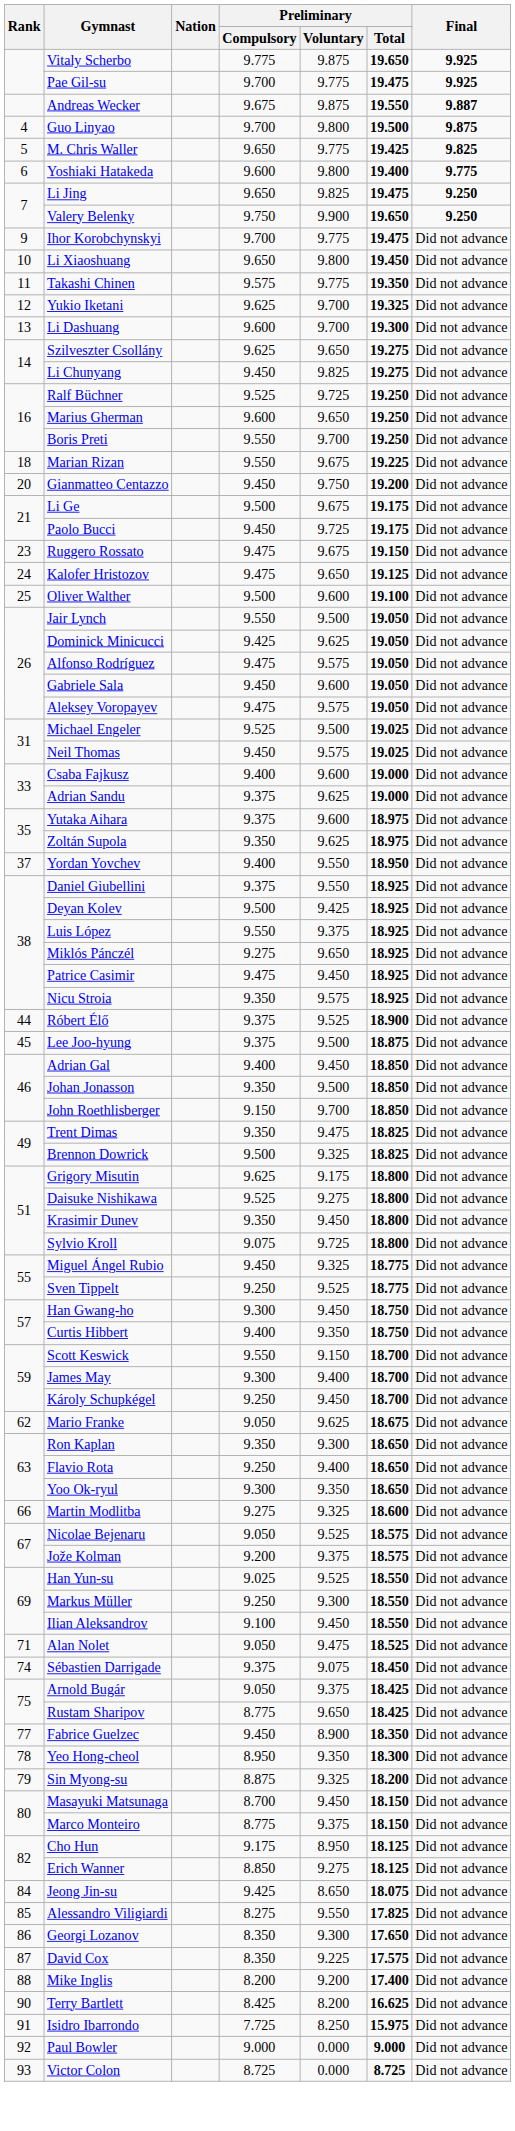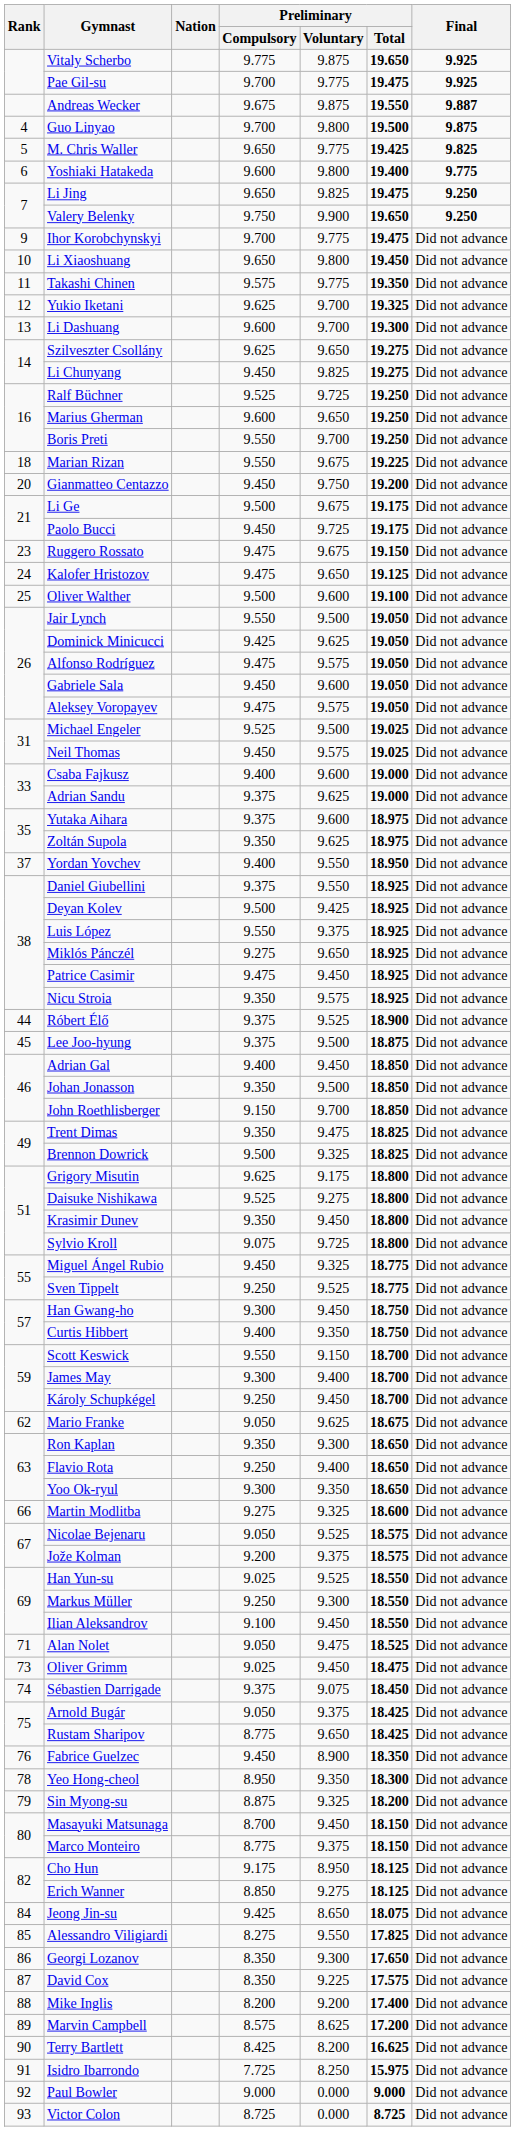 <table class="wikitable sortable" style="text-align:center">
 <tr>
 <th rowspan=2>Rank</th>
 <th rowspan=2>Gymnast</th>
 <th rowspan=2>Nation</th>
 <th colspan=3>Preliminary</th>
 <th rowspan=2>Final</th>
 </tr>
 <tr>
 <th>Compulsory</th>
 <th>Voluntary</th>
 <th>Total</th>
 </tr>
 <tr>
 <td rowspan=2></td>
 <td align=left data-sort-value=Scherbo><a href='#'>Vitaly Scherbo</a></td>
 <td align=left></td>
 <td>9.775</td>
 <td>9.875</td>
 <td><strong>19.650</strong></td>
 <td><strong>9.925</strong></td>
 </tr>
 <tr>
 <td align=left data-sort-value=Pae><a href='#'>Pae Gil-su</a></td>
 <td align=left></td>
 <td>9.700</td>
 <td>9.775</td>
 <td><strong>19.475</strong></td>
 <td><strong>9.925</strong></td>
 </tr>
 <tr>
 <td></td>
 <td align=left data-sort-value=Wecker><a href='#'>Andreas Wecker</a></td>
 <td align=left></td>
 <td>9.675</td>
 <td>9.875</td>
 <td><strong>19.550</strong></td>
 <td><strong>9.887</strong></td>
 </tr>
 <tr>
 <td>4</td>
 <td align=left data-sort-value=Guo><a href='#'>Guo Linyao</a></td>
 <td align=left></td>
 <td>9.700</td>
 <td>9.800</td>
 <td><strong>19.500</strong></td>
 <td><strong>9.875</strong></td>
 </tr>
 <tr>
 <td>5</td>
 <td align=left data-sort-value=Waller><a href='#'>M. Chris Waller</a></td>
 <td align=left></td>
 <td>9.650</td>
 <td>9.775</td>
 <td><strong>19.425</strong></td>
 <td><strong>9.825</strong></td>
 </tr>
 <tr>
 <td>6</td>
 <td align=left data-sort-value=Hatakeda><a href='#'>Yoshiaki Hatakeda</a></td>
 <td align=left></td>
 <td>9.600</td>
 <td>9.800</td>
 <td><strong>19.400</strong></td>
 <td><strong>9.775</strong></td>
 </tr>
 <tr>
 <td rowspan=2>7</td>
 <td align=left data-sort-value=Li><a href='#'>Li Jing</a></td>
 <td align=left></td>
 <td>9.650</td>
 <td>9.825</td>
 <td><strong>19.475</strong></td>
 <td><strong>9.250</strong></td>
 </tr>
 <tr>
 <td align=left data-sort-value=Belenky><a href='#'>Valery Belenky</a></td>
 <td align=left></td>
 <td>9.750</td>
 <td>9.900</td>
 <td><strong>19.650</strong></td>
 <td><strong>9.250</strong></td>
 </tr>
 <tr>
 <td>9</td>
 <td align=left data-sort-value=Korobchynskyi><a href='#'>Ihor Korobchynskyi</a></td>
 <td align=left></td>
 <td>9.700</td>
 <td>9.775</td>
 <td><strong>19.475</strong></td>
 <td data-sort-value=0.000>Did not advance</td>
 </tr>
 <tr>
 <td>10</td>
 <td align=left data-sort-value=Li><a href='#'>Li Xiaoshuang</a></td>
 <td align=left></td>
 <td>9.650</td>
 <td>9.800</td>
 <td><strong>19.450</strong></td>
 <td data-sort-value=0.000>Did not advance</td>
 </tr>
 <tr>
 <td>11</td>
 <td align=left data-sort-value=Chinen><a href='#'>Takashi Chinen</a></td>
 <td align=left></td>
 <td>9.575</td>
 <td>9.775</td>
 <td><strong>19.350</strong></td>
 <td data-sort-value=0.000>Did not advance</td>
 </tr>
 <tr>
 <td>12</td>
 <td align=left data-sort-value=Iketani><a href='#'>Yukio Iketani</a></td>
 <td align=left></td>
 <td>9.625</td>
 <td>9.700</td>
 <td><strong>19.325</strong></td>
 <td data-sort-value=0.000>Did not advance</td>
 </tr>
 <tr>
 <td>13</td>
 <td align=left data-sort-value=Li><a href='#'>Li Dashuang</a></td>
 <td align=left></td>
 <td>9.600</td>
 <td>9.700</td>
 <td><strong>19.300</strong></td>
 <td data-sort-value=0.000>Did not advance</td>
 </tr>
 <tr>
 <td rowspan=2>14</td>
 <td align=left data-sort-value=Csollány><a href='#'>Szilveszter Csollány</a></td>
 <td align=left></td>
 <td>9.625</td>
 <td>9.650</td>
 <td><strong>19.275</strong></td>
 <td data-sort-value=0.000>Did not advance</td>
 </tr>
 <tr>
 <td align=left data-sort-value=Li><a href='#'>Li Chunyang</a></td>
 <td align=left></td>
 <td>9.450</td>
 <td>9.825</td>
 <td><strong>19.275</strong></td>
 <td data-sort-value=0.000>Did not advance</td>
 </tr>
 <tr>
 <td rowspan=3>16</td>
 <td align=left data-sort-value=Büchner><a href='#'>Ralf Büchner</a></td>
 <td align=left></td>
 <td>9.525</td>
 <td>9.725</td>
 <td><strong>19.250</strong></td>
 <td data-sort-value=0.000>Did not advance</td>
 </tr>
 <tr>
 <td align=left data-sort-value=Gherman><a href='#'>Marius Gherman</a></td>
 <td align=left></td>
 <td>9.600</td>
 <td>9.650</td>
 <td><strong>19.250</strong></td>
 <td data-sort-value=0.000>Did not advance</td>
 </tr>
 <tr>
 <td align=left data-sort-value=Preti><a href='#'>Boris Preti</a></td>
 <td align=left></td>
 <td>9.550</td>
 <td>9.700</td>
 <td><strong>19.250</strong></td>
 <td data-sort-value=0.000>Did not advance</td>
 </tr>
 <tr>
 <td>18</td>
 <td align=left data-sort-value=Rizan><a href='#'>Marian Rizan</a></td>
 <td align=left></td>
 <td>9.550</td>
 <td>9.675</td>
 <td><strong>19.225</strong></td>
 <td data-sort-value=0.000>Did not advance</td>
 </tr>
 <tr>
 <td>20</td>
 <td align=left data-sort-value=Centazzo><a href='#'>Gianmatteo Centazzo</a></td>
 <td align=left></td>
 <td>9.450</td>
 <td>9.750</td>
 <td><strong>19.200</strong></td>
 <td data-sort-value=0.000>Did not advance</td>
 </tr>
 <tr>
 <td rowspan=2>21</td>
 <td align=left data-sort-value=Li><a href='#'>Li Ge</a></td>
 <td align=left></td>
 <td>9.500</td>
 <td>9.675</td>
 <td><strong>19.175</strong></td>
 <td data-sort-value=0.000>Did not advance</td>
 </tr>
 <tr>
 <td align=left data-sort-value=Bucci><a href='#'>Paolo Bucci</a></td>
 <td align=left></td>
 <td>9.450</td>
 <td>9.725</td>
 <td><strong>19.175</strong></td>
 <td data-sort-value=0.000>Did not advance</td>
 </tr>
 <tr>
 <td>23</td>
 <td align=left data-sort-value=Rossato><a href='#'>Ruggero Rossato</a></td>
 <td align=left></td>
 <td>9.475</td>
 <td>9.675</td>
 <td><strong>19.150</strong></td>
 <td data-sort-value=0.000>Did not advance</td>
 </tr>
 <tr>
 <td>24</td>
 <td align=left data-sort-value=Hristozov><a href='#'>Kalofer Hristozov</a></td>
 <td align=left></td>
 <td>9.475</td>
 <td>9.650</td>
 <td><strong>19.125</strong></td>
 <td data-sort-value=0.000>Did not advance</td>
 </tr>
 <tr>
 <td>25</td>
 <td align=left data-sort-value=Walther><a href='#'>Oliver Walther</a></td>
 <td align=left></td>
 <td>9.500</td>
 <td>9.600</td>
 <td><strong>19.100</strong></td>
 <td data-sort-value=0.000>Did not advance</td>
 </tr>
 <tr>
 <td rowspan=5>26</td>
 <td align=left data-sort-value=Lynch><a href='#'>Jair Lynch</a></td>
 <td align=left></td>
 <td>9.550</td>
 <td>9.500</td>
 <td><strong>19.050</strong></td>
 <td data-sort-value=0.000>Did not advance</td>
 </tr>
 <tr>
 <td align=left data-sort-value=Minicucci jr.><a href='#'>Dominick Minicucci</a></td>
 <td align=left></td>
 <td>9.425</td>
 <td>9.625</td>
 <td><strong>19.050</strong></td>
 <td data-sort-value=0.000>Did not advance</td>
 </tr>
 <tr>
 <td align=left data-sort-value=Rodríguez><a href='#'>Alfonso Rodríguez</a></td>
 <td align=left></td>
 <td>9.475</td>
 <td>9.575</td>
 <td><strong>19.050</strong></td>
 <td data-sort-value=0.000>Did not advance</td>
 </tr>
 <tr>
 <td align=left data-sort-value=Sala><a href='#'>Gabriele Sala</a></td>
 <td align=left></td>
 <td>9.450</td>
 <td>9.600</td>
 <td><strong>19.050</strong></td>
 <td data-sort-value=0.000>Did not advance</td>
 </tr>
 <tr>
 <td align=left data-sort-value=Voropayev><a href='#'>Aleksey Voropayev</a></td>
 <td align=left></td>
 <td>9.475</td>
 <td>9.575</td>
 <td><strong>19.050</strong></td>
 <td data-sort-value=0.000>Did not advance</td>
 </tr>
 <tr>
 <td rowspan=2>31</td>
 <td align=left data-sort-value=Engeler><a href='#'>Michael Engeler</a></td>
 <td align=left></td>
 <td>9.525</td>
 <td>9.500</td>
 <td><strong>19.025</strong></td>
 <td data-sort-value=0.000>Did not advance</td>
 </tr>
 <tr>
 <td align=left data-sort-value=Thomas><a href='#'>Neil Thomas</a></td>
 <td align=left></td>
 <td>9.450</td>
 <td>9.575</td>
 <td><strong>19.025</strong></td>
 <td data-sort-value=0.000>Did not advance</td>
 </tr>
 <tr>
 <td rowspan=2>33</td>
 <td align=left data-sort-value=Fajkusz><a href='#'>Csaba Fajkusz</a></td>
 <td align=left></td>
 <td>9.400</td>
 <td>9.600</td>
 <td><strong>19.000</strong></td>
 <td data-sort-value=0.000>Did not advance</td>
 </tr>
 <tr>
 <td align=left data-sort-value=Sandu><a href='#'>Adrian Sandu</a></td>
 <td align=left></td>
 <td>9.375</td>
 <td>9.625</td>
 <td><strong>19.000</strong></td>
 <td data-sort-value=0.000>Did not advance</td>
 </tr>
 <tr>
 <td rowspan=2>35</td>
 <td align=left data-sort-value=Aihara><a href='#'>Yutaka Aihara</a></td>
 <td align=left></td>
 <td>9.375</td>
 <td>9.600</td>
 <td><strong>18.975</strong></td>
 <td data-sort-value=0.000>Did not advance</td>
 </tr>
 <tr>
 <td align=left data-sort-value=Supola><a href='#'>Zoltán Supola</a></td>
 <td align=left></td>
 <td>9.350</td>
 <td>9.625</td>
 <td><strong>18.975</strong></td>
 <td data-sort-value=0.000>Did not advance</td>
 </tr>
 <tr>
 <td>37</td>
 <td align=left data-sort-value=Yovchev><a href='#'>Yordan Yovchev</a></td>
 <td align=left></td>
 <td>9.400</td>
 <td>9.550</td>
 <td><strong>18.950</strong></td>
 <td data-sort-value=0.000>Did not advance</td>
 </tr>
 <tr>
 <td rowspan=6>38</td>
 <td align=left data-sort-value=Giubellini><a href='#'>Daniel Giubellini</a></td>
 <td align=left></td>
 <td>9.375</td>
 <td>9.550</td>
 <td><strong>18.925</strong></td>
 <td data-sort-value=0.000>Did not advance</td>
 </tr>
 <tr>
 <td align=left data-sort-value=Kolev><a href='#'>Deyan Kolev</a></td>
 <td align=left></td>
 <td>9.500</td>
 <td>9.425</td>
 <td><strong>18.925</strong></td>
 <td data-sort-value=0.000>Did not advance</td>
 </tr>
 <tr>
 <td align=left data-sort-value=López><a href='#'>Luis López</a></td>
 <td align=left></td>
 <td>9.550</td>
 <td>9.375</td>
 <td><strong>18.925</strong></td>
 <td data-sort-value=0.000>Did not advance</td>
 </tr>
 <tr>
 <td align=left data-sort-value=Pánczél><a href='#'>Miklós Pánczél</a></td>
 <td align=left></td>
 <td>9.275</td>
 <td>9.650</td>
 <td><strong>18.925</strong></td>
 <td data-sort-value=0.000>Did not advance</td>
 </tr>
 <tr>
 <td align=left data-sort-value=Casimir><a href='#'>Patrice Casimir</a></td>
 <td align=left></td>
 <td>9.475</td>
 <td>9.450</td>
 <td><strong>18.925</strong></td>
 <td data-sort-value=0.000>Did not advance</td>
 </tr>
 <tr>
 <td align=left data-sort-value=Stroia><a href='#'>Nicu Stroia</a></td>
 <td align=left></td>
 <td>9.350</td>
 <td>9.575</td>
 <td><strong>18.925</strong></td>
 <td data-sort-value=0.000>Did not advance</td>
 </tr>
 <tr>
 <td>44</td>
 <td align=left data-sort-value=Élő><a href='#'>Róbert Élő</a></td>
 <td align=left></td>
 <td>9.375</td>
 <td>9.525</td>
 <td><strong>18.900</strong></td>
 <td data-sort-value=0.000>Did not advance</td>
 </tr>
 <tr>
 <td>45</td>
 <td align=left data-sort-value=Lee><a href='#'>Lee Joo-hyung</a></td>
 <td align=left></td>
 <td>9.375</td>
 <td>9.500</td>
 <td><strong>18.875</strong></td>
 <td data-sort-value=0.000>Did not advance</td>
 </tr>
 <tr>
 <td rowspan=3>46</td>
 <td align=left data-sort-value=Gal><a href='#'>Adrian Gal</a></td>
 <td align=left></td>
 <td>9.400</td>
 <td>9.450</td>
 <td><strong>18.850</strong></td>
 <td data-sort-value=0.000>Did not advance</td>
 </tr>
 <tr>
 <td align=left data-sort-value=Jonasson><a href='#'>Johan Jonasson</a></td>
 <td align=left></td>
 <td>9.350</td>
 <td>9.500</td>
 <td><strong>18.850</strong></td>
 <td data-sort-value=0.000>Did not advance</td>
 </tr>
 <tr>
 <td align=left data-sort-value=Roethlisberger><a href='#'>John Roethlisberger</a></td>
 <td align=left></td>
 <td>9.150</td>
 <td>9.700</td>
 <td><strong>18.850</strong></td>
 <td data-sort-value=0.000>Did not advance</td>
 </tr>
 <tr>
 <td rowspan=2>49</td>
 <td align=left data-sort-value=Dimas><a href='#'>Trent Dimas</a></td>
 <td align=left></td>
 <td>9.350</td>
 <td>9.475</td>
 <td><strong>18.825</strong></td>
 <td data-sort-value=0.000>Did not advance</td>
 </tr>
 <tr>
 <td align=left data-sort-value=Dowrick><a href='#'>Brennon Dowrick</a></td>
 <td align=left></td>
 <td>9.500</td>
 <td>9.325</td>
 <td><strong>18.825</strong></td>
 <td data-sort-value=0.000>Did not advance</td>
 </tr>
 <tr>
 <td rowspan=4>51</td>
 <td align=left data-sort-value=Misutin><a href='#'>Grigory Misutin</a></td>
 <td align=left></td>
 <td>9.625</td>
 <td>9.175</td>
 <td><strong>18.800</strong></td>
 <td data-sort-value=0.000>Did not advance</td>
 </tr>
 <tr>
 <td align=left data-sort-value=Nishikawa><a href='#'>Daisuke Nishikawa</a></td>
 <td align=left></td>
 <td>9.525</td>
 <td>9.275</td>
 <td><strong>18.800</strong></td>
 <td data-sort-value=0.000>Did not advance</td>
 </tr>
 <tr>
 <td align=left data-sort-value=Dunev><a href='#'>Krasimir Dunev</a></td>
 <td align=left></td>
 <td>9.350</td>
 <td>9.450</td>
 <td><strong>18.800</strong></td>
 <td data-sort-value=0.000>Did not advance</td>
 </tr>
 <tr>
 <td align=left data-sort-value=Kroll><a href='#'>Sylvio Kroll</a></td>
 <td align=left></td>
 <td>9.075</td>
 <td>9.725</td>
 <td><strong>18.800</strong></td>
 <td data-sort-value=0.000>Did not advance</td>
 </tr>
 <tr>
 <td rowspan=2>55</td>
 <td align=left data-sort-value=Rubio><a href='#'>Miguel Ángel Rubio</a></td>
 <td align=left></td>
 <td>9.450</td>
 <td>9.325</td>
 <td><strong>18.775</strong></td>
 <td data-sort-value=0.000>Did not advance</td>
 </tr>
 <tr>
 <td align=left data-sort-value=Tippelt><a href='#'>Sven Tippelt</a></td>
 <td align=left></td>
 <td>9.250</td>
 <td>9.525</td>
 <td><strong>18.775</strong></td>
 <td data-sort-value=0.000>Did not advance</td>
 </tr>
 <tr>
 <td rowspan=2>57</td>
 <td align=left data-sort-value=Han><a href='#'>Han Gwang-ho</a></td>
 <td align=left></td>
 <td>9.300</td>
 <td>9.450</td>
 <td><strong>18.750</strong></td>
 <td data-sort-value=0.000>Did not advance</td>
 </tr>
 <tr>
 <td align=left data-sort-value=Hibbert><a href='#'>Curtis Hibbert</a></td>
 <td align=left></td>
 <td>9.400</td>
 <td>9.350</td>
 <td><strong>18.750</strong></td>
 <td data-sort-value=0.000>Did not advance</td>
 </tr>
 <tr>
 <td rowspan=3>59</td>
 <td align=left data-sort-value=Keswick><a href='#'>Scott Keswick</a></td>
 <td align=left></td>
 <td>9.550</td>
 <td>9.150</td>
 <td><strong>18.700</strong></td>
 <td data-sort-value=0.000>Did not advance</td>
 </tr>
 <tr>
 <td align=left data-sort-value=May><a href='#'>James May</a></td>
 <td align=left></td>
 <td>9.300</td>
 <td>9.400</td>
 <td><strong>18.700</strong></td>
 <td data-sort-value=0.000>Did not advance</td>
 </tr>
 <tr>
 <td align=left data-sort-value=Schupkégel><a href='#'>Károly Schupkégel</a></td>
 <td align=left></td>
 <td>9.250</td>
 <td>9.450</td>
 <td><strong>18.700</strong></td>
 <td data-sort-value=0.000>Did not advance</td>
 </tr>
 <tr>
 <td>62</td>
 <td align=left data-sort-value=Franke><a href='#'>Mario Franke</a></td>
 <td align=left></td>
 <td>9.050</td>
 <td>9.625</td>
 <td><strong>18.675</strong></td>
 <td data-sort-value=0.000>Did not advance</td>
 </tr>
 <tr>
 <td rowspan=3>63</td>
 <td align=left data-sort-value=Kaplan><a href='#'>Ron Kaplan</a></td>
 <td align=left></td>
 <td>9.350</td>
 <td>9.300</td>
 <td><strong>18.650</strong></td>
 <td data-sort-value=0.000>Did not advance</td>
 </tr>
 <tr>
 <td align=left data-sort-value=Rota><a href='#'>Flavio Rota</a></td>
 <td align=left></td>
 <td>9.250</td>
 <td>9.400</td>
 <td><strong>18.650</strong></td>
 <td data-sort-value=0.000>Did not advance</td>
 </tr>
 <tr>
 <td align=left data-sort-value=Yoo><a href='#'>Yoo Ok-ryul</a></td>
 <td align=left></td>
 <td>9.300</td>
 <td>9.350</td>
 <td><strong>18.650</strong></td>
 <td data-sort-value=0.000>Did not advance</td>
 </tr>
 <tr>
 <td>66</td>
 <td align=left data-sort-value=Modlitba><a href='#'>Martin Modlitba</a></td>
 <td align=left></td>
 <td>9.275</td>
 <td>9.325</td>
 <td><strong>18.600</strong></td>
 <td data-sort-value=0.000>Did not advance</td>
 </tr>
 <tr>
 <td rowspan=2>67</td>
 <td align=left data-sort-value=Bejenaru><a href='#'>Nicolae Bejenaru</a></td>
 <td align=left></td>
 <td>9.050</td>
 <td>9.525</td>
 <td><strong>18.575</strong></td>
 <td data-sort-value=0.000>Did not advance</td>
 </tr>
 <tr>
 <td align=left data-sort-value=Kolman><a href='#'>Jože Kolman</a></td>
 <td align=left></td>
 <td>9.200</td>
 <td>9.375</td>
 <td><strong>18.575</strong></td>
 <td data-sort-value=0.000>Did not advance</td>
 </tr>
 <tr>
 <td rowspan=3>69</td>
 <td align=left data-sort-value=Han><a href='#'>Han Yun-su</a></td>
 <td align=left></td>
 <td>9.025</td>
 <td>9.525</td>
 <td><strong>18.550</strong></td>
 <td data-sort-value=0.000>Did not advance</td>
 </tr>
 <tr>
 <td align=left data-sort-value=Müller><a href='#'>Markus Müller</a></td>
 <td align=left></td>
 <td>9.250</td>
 <td>9.300</td>
 <td><strong>18.550</strong></td>
 <td data-sort-value=0.000>Did not advance</td>
 </tr>
 <tr>
 <td align=left data-sort-value=Aleksandrov><a href='#'>Ilian Aleksandrov</a></td>
 <td align=left></td>
 <td>9.100</td>
 <td>9.450</td>
 <td><strong>18.550</strong></td>
 <td data-sort-value=0.000>Did not advance</td>
 </tr>
 <tr>
 <td>71</td>
 <td align=left data-sort-value=Nolet><a href='#'>Alan Nolet</a></td>
 <td align=left></td>
 <td>9.050</td>
 <td>9.475</td>
 <td><strong>18.525</strong></td>
 <td data-sort-value=0.000>Did not advance</td>
 </tr>
 <tr>
+<td>73</td>
+<td align=left data-sort-value=Grimm><a href='#'>Oliver Grimm</a></td>
+<td align=left></td>
+<td>9.025</td>
+<td>9.450</td>
+<td><strong>18.475</strong></td>
+<td data-sort-value=0.000>Did not advance</td>
+</tr>
+<tr>
 <td>74</td>
 <td align=left data-sort-value=Darrigade><a href='#'>Sébastien Darrigade</a></td>
 <td align=left></td>
 <td>9.375</td>
 <td>9.075</td>
 <td><strong>18.450</strong></td>
 <td data-sort-value=0.000>Did not advance</td>
 </tr>
 <tr>
 <td rowspan=2>75</td>
 <td align=left data-sort-value=Bugár><a href='#'>Arnold Bugár</a></td>
 <td align=left></td>
 <td>9.050</td>
 <td>9.375</td>
 <td><strong>18.425</strong></td>
 <td data-sort-value=0.000>Did not advance</td>
 </tr>
 <tr>
 <td align=left data-sort-value=Sharipov><a href='#'>Rustam Sharipov</a></td>
 <td align=left></td>
 <td>8.775</td>
 <td>9.650</td>
 <td><strong>18.425</strong></td>
 <td data-sort-value=0.000>Did not advance</td>
 </tr>
 <tr>
-<td>77</td>
+<td>76</td>
 <td align=left data-sort-value=Guelzec><a href='#'>Fabrice Guelzec</a></td>
 <td align=left></td>
 <td>9.450</td>
 <td>8.900</td>
 <td><strong>18.350</strong></td>
 <td data-sort-value=0.000>Did not advance</td>
 </tr>
 <tr>
 <td>78</td>
 <td align=left data-sort-value=Yeo><a href='#'>Yeo Hong-cheol</a></td>
 <td align=left></td>
 <td>8.950</td>
 <td>9.350</td>
 <td><strong>18.300</strong></td>
 <td data-sort-value=0.000>Did not advance</td>
 </tr>
 <tr>
 <td>79</td>
 <td align=left data-sort-value=Sin><a href='#'>Sin Myong-su</a></td>
 <td align=left></td>
 <td>8.875</td>
 <td>9.325</td>
 <td><strong>18.200</strong></td>
 <td data-sort-value=0.000>Did not advance</td>
 </tr>
 <tr>
 <td rowspan=2>80</td>
 <td align=left data-sort-value=Matsunaga><a href='#'>Masayuki Matsunaga</a></td>
 <td align=left></td>
 <td>8.700</td>
 <td>9.450</td>
 <td><strong>18.150</strong></td>
 <td data-sort-value=0.000>Did not advance</td>
 </tr>
 <tr>
 <td align=left data-sort-value=Monteiro><a href='#'>Marco Monteiro</a></td>
 <td align=left></td>
 <td>8.775</td>
 <td>9.375</td>
 <td><strong>18.150</strong></td>
 <td data-sort-value=0.000>Did not advance</td>
 </tr>
 <tr>
 <td rowspan=2>82</td>
 <td align=left data-sort-value=Cho><a href='#'>Cho Hun</a></td>
 <td align=left></td>
 <td>9.175</td>
 <td>8.950</td>
 <td><strong>18.125</strong></td>
 <td data-sort-value=0.000>Did not advance</td>
 </tr>
 <tr>
 <td align=left data-sort-value=Wanner><a href='#'>Erich Wanner</a></td>
 <td align=left></td>
 <td>8.850</td>
 <td>9.275</td>
 <td><strong>18.125</strong></td>
 <td data-sort-value=0.000>Did not advance</td>
 </tr>
 <tr>
 <td>84</td>
 <td align=left data-sort-value=Jeong><a href='#'>Jeong Jin-su</a></td>
 <td align=left></td>
 <td>9.425</td>
 <td>8.650</td>
 <td><strong>18.075</strong></td>
 <td data-sort-value=0.000>Did not advance</td>
 </tr>
 <tr>
 <td>85</td>
 <td align=left data-sort-value=Viligiardi><a href='#'>Alessandro Viligiardi</a></td>
 <td align=left></td>
 <td>8.275</td>
 <td>9.550</td>
 <td><strong>17.825</strong></td>
 <td data-sort-value=0.000>Did not advance</td>
 </tr>
 <tr>
 <td>86</td>
 <td align=left data-sort-value=Lozanov><a href='#'>Georgi Lozanov</a></td>
 <td align=left></td>
 <td>8.350</td>
 <td>9.300</td>
 <td><strong>17.650</strong></td>
 <td data-sort-value=0.000>Did not advance</td>
 </tr>
 <tr>
 <td>87</td>
 <td align=left data-sort-value=Cox><a href='#'>David Cox</a></td>
 <td align=left></td>
 <td>8.350</td>
 <td>9.225</td>
 <td><strong>17.575</strong></td>
 <td data-sort-value=0.000>Did not advance</td>
 </tr>
 <tr>
 <td>88</td>
 <td align=left data-sort-value=Inglis><a href='#'>Mike Inglis</a></td>
 <td align=left></td>
 <td>8.200</td>
 <td>9.200</td>
 <td><strong>17.400</strong></td>
 <td data-sort-value=0.000>Did not advance</td>
 </tr>
 <tr>
+<td>89</td>
+<td align=left data-sort-value=Campbell><a href='#'>Marvin Campbell</a></td>
+<td align=left></td>
+<td>8.575</td>
+<td>8.625</td>
+<td><strong>17.200</strong></td>
+<td data-sort-value=0.000>Did not advance</td>
+</tr>
+<tr>
 <td>90</td>
 <td align=left data-sort-value=Bartlett><a href='#'>Terry Bartlett</a></td>
 <td align=left></td>
 <td>8.425</td>
 <td>8.200</td>
 <td><strong>16.625</strong></td>
 <td data-sort-value=0.000>Did not advance</td>
 </tr>
 <tr>
 <td>91</td>
 <td align=left data-sort-value=Ibarrondo><a href='#'>Isidro Ibarrondo</a></td>
 <td align=left></td>
 <td>7.725</td>
 <td>8.250</td>
 <td><strong>15.975</strong></td>
 <td data-sort-value=0.000>Did not advance</td>
 </tr>
 <tr>
 <td>92</td>
 <td align=left data-sort-value=Bowler><a href='#'>Paul Bowler</a></td>
 <td align=left></td>
 <td>9.000</td>
 <td>0.000</td>
 <td><strong>9.000</strong></td>
 <td data-sort-value=0.000>Did not advance</td>
 </tr>
 <tr>
 <td>93</td>
 <td align=left data-sort-value=Colon><a href='#'>Victor Colon</a></td>
 <td align=left></td>
 <td>8.725</td>
 <td>0.000</td>
 <td><strong>8.725</strong></td>
 <td data-sort-value=0.000>Did not advance</td>
 </tr>
 </table>
